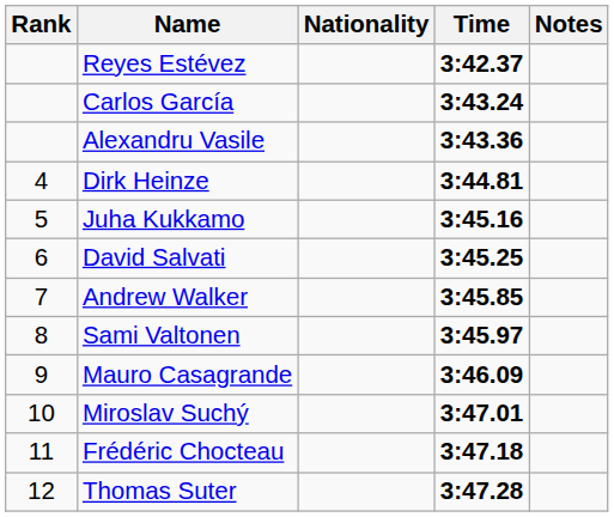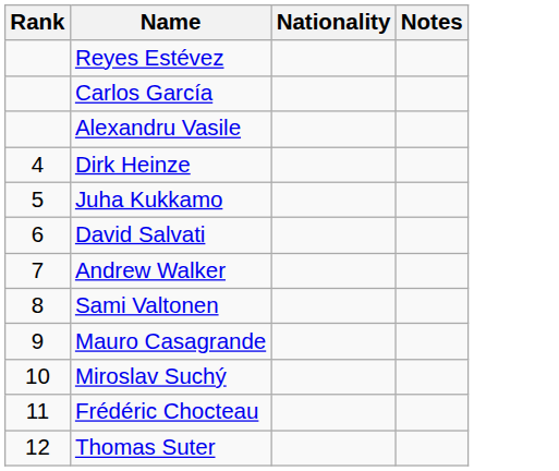 <table class="wikitable sortable" style="text-align:center">
 <tr>
 <th>Rank</th>
 <th>Name</th>
 <th>Nationality</th>
-<th>Time</th>
 <th>Notes</th>
 </tr>
 <tr>
 <td></td>
 <td align=left><a href='#'>Reyes Estévez</a></td>
 <td align=left></td>
-<td><strong>3:42.37</strong></td>
 <td></td>
 </tr>
 <tr>
 <td></td>
 <td align=left><a href='#'>Carlos García</a></td>
 <td align=left></td>
-<td><strong>3:43.24</strong></td>
 <td></td>
 </tr>
 <tr>
 <td></td>
 <td align=left><a href='#'>Alexandru Vasile</a></td>
 <td align=left></td>
-<td><strong>3:43.36</strong></td>
 <td></td>
 </tr>
 <tr>
 <td>4</td>
 <td align=left><a href='#'>Dirk Heinze</a></td>
 <td align=left></td>
-<td><strong>3:44.81</strong></td>
 <td></td>
 </tr>
 <tr>
 <td>5</td>
 <td align=left><a href='#'>Juha Kukkamo</a></td>
 <td align=left></td>
-<td><strong>3:45.16</strong></td>
 <td></td>
 </tr>
 <tr>
 <td>6</td>
 <td align=left><a href='#'>David Salvati</a></td>
 <td align=left></td>
-<td><strong>3:45.25</strong></td>
 <td></td>
 </tr>
 <tr>
 <td>7</td>
 <td align=left><a href='#'>Andrew Walker</a></td>
 <td align=left></td>
-<td><strong>3:45.85</strong></td>
 <td></td>
 </tr>
 <tr>
 <td>8</td>
 <td align=left><a href='#'>Sami Valtonen</a></td>
 <td align=left></td>
-<td><strong>3:45.97</strong></td>
 <td></td>
 </tr>
 <tr>
 <td>9</td>
 <td align=left><a href='#'>Mauro Casagrande</a></td>
 <td align=left></td>
-<td><strong>3:46.09</strong></td>
 <td></td>
 </tr>
 <tr>
 <td>10</td>
 <td align=left><a href='#'>Miroslav Suchý</a></td>
 <td align=left></td>
-<td><strong>3:47.01</strong></td>
 <td></td>
 </tr>
 <tr>
 <td>11</td>
 <td align=left><a href='#'>Frédéric Chocteau</a></td>
 <td align=left></td>
-<td><strong>3:47.18</strong></td>
 <td></td>
 </tr>
 <tr>
 <td>12</td>
 <td align=left><a href='#'>Thomas Suter</a></td>
 <td align=left></td>
-<td><strong>3:47.28</strong></td>
 <td></td>
 </tr>
 </table>
